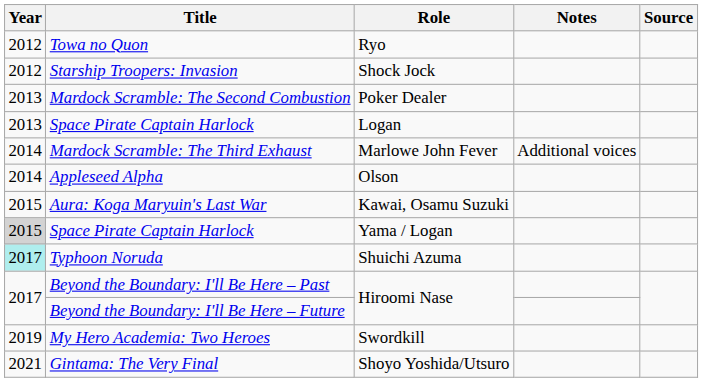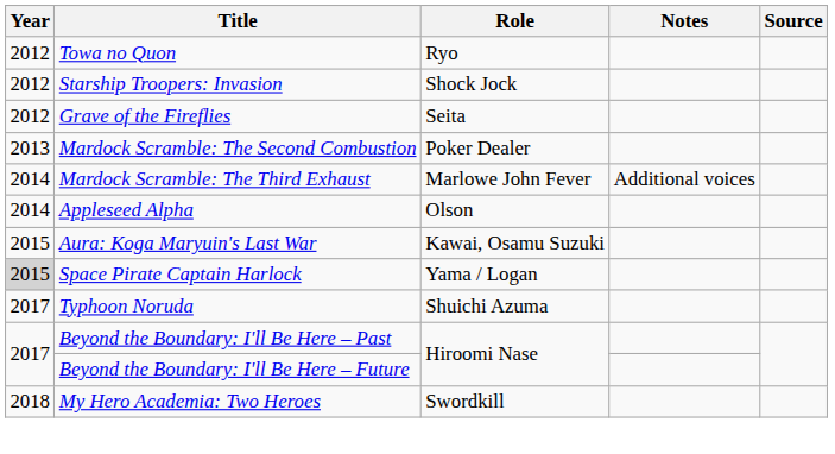 <table class="wikitable">
 <tr>
 <th>Year</th>
 <th>Title</th>
 <th>Role</th>
 <th>Notes</th>
 <th>Source</th>
 </tr>
 <tr>
 <td>2012</td>
 <td><em><a href='#'>Towa no Quon</a></em></td>
 <td>Ryo</td>
 <td></td>
 <td></td>
 </tr>
 <tr>
 <td>2012</td>
 <td><em><a href='#'>Starship Troopers: Invasion</a></em></td>
 <td>Shock Jock</td>
 <td></td>
 <td></td>
 </tr>
 <tr>
-<td>2013</td>
-<td><a href='#'><em>Mardock Scramble: The Second Combustion</em></a></td>
-<td>Poker Dealer</td>
+<td>2012</td>
+<td><em><a href='#'>Grave of the Fireflies</a></em></td>
+<td>Seita</td>
 <td></td>
 <td></td>
 </tr>
 <tr>
 <td>2013</td>
-<td><a href='#'><em>Space Pirate Captain Harlock</em></a></td>
-<td>Logan</td>
+<td><a href='#'><em>Mardock Scramble: The Second Combustion</em></a></td>
+<td>Poker Dealer</td>
 <td></td>
 <td></td>
 </tr>
 <tr>
 <td>2014</td>
 <td><a href='#'><em>Mardock Scramble: The Third Exhaust</em></a></td>
 <td>Marlowe John Fever</td>
 <td>Additional voices</td>
 <td></td>
 </tr>
 <tr>
 <td>2014</td>
 <td><em><a href='#'>Appleseed Alpha</a></em></td>
 <td>Olson</td>
 <td></td>
 <td></td>
 </tr>
 <tr>
 <td>2015</td>
 <td><em><a href='#'>Aura: Koga Maryuin's Last War</a></em></td>
 <td>Kawai, Osamu Suzuki</td>
 <td></td>
 <td></td>
 </tr>
 <tr>
 <td style="background: lightgrey;">2015</td>
 <td><em><a href='#'>Space Pirate Captain Harlock</a></em></td>
 <td>Yama / Logan</td>
 <td></td>
 <td></td>
 </tr>
 <tr>
-<td style="background: paleturquoise;">2017</td>
+<td>2017</td>
 <td><em><a href='#'>Typhoon Noruda</a></em></td>
 <td>Shuichi Azuma</td>
 <td></td>
 <td></td>
 </tr>
 <tr>
 <td rowspan="2">2017</td>
 <td><em><a href='#'>Beyond the Boundary: I'll Be Here – Past</a></em></td>
 <td rowspan="2">Hiroomi Nase</td>
 <td></td>
 <td rowspan="2"></td>
 </tr>
 <tr>
 <td><em><a href='#'>Beyond the Boundary: I'll Be Here – Future</a></em></td>
 <td></td>
 </tr>
 <tr>
-<td>2019</td>
+<td>2018</td>
 <td><em><a href='#'>My Hero Academia: Two Heroes</a></em></td>
 <td>Swordkill</td>
 <td></td>
 <td></td>
 </tr>
-<tr>
-<td>2021</td>
-<td><em><a href='#'>Gintama: The Very Final</a></em></td>
-<td>Shoyo Yoshida/Utsuro</td>
-<td></td>
-<td></td>
-</tr>
 </table>
